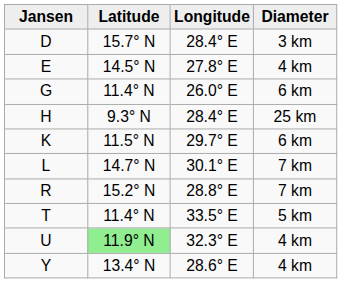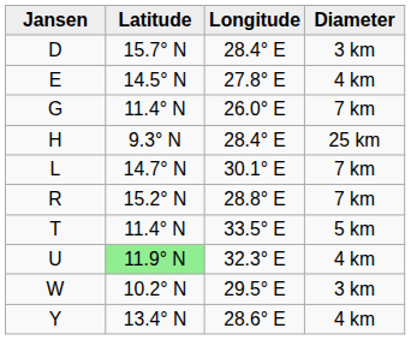 <table class="wikitable">
 <tr>
 <th width="25%" style="background:#eeeeee;">Jansen</th>
 <th width="25%" style="background:#eeeeee;">Latitude</th>
 <th width="25%" style="background:#eeeeee;">Longitude</th>
 <th width="25%" style="background:#eeeeee;">Diameter</th>
 </tr>
 <tr>
 <td align="center">D</td>
 <td align="center">15.7° N</td>
 <td align="center">28.4° E</td>
 <td align="center">3 km</td>
 </tr>
 <tr>
 <td align="center">E</td>
 <td align="center">14.5° N</td>
 <td align="center">27.8° E</td>
 <td align="center">4 km</td>
 </tr>
 <tr>
 <td align="center">G</td>
 <td align="center">11.4° N</td>
 <td align="center">26.0° E</td>
-<td align="center">6 km</td>
+<td align="center">7 km</td>
 </tr>
 <tr>
 <td align="center">H</td>
 <td align="center">9.3° N</td>
 <td align="center">28.4° E</td>
 <td align="center">25 km</td>
-</tr>
-<tr>
-<td align="center">K</td>
-<td align="center">11.5° N</td>
-<td align="center">29.7° E</td>
-<td align="center">6 km</td>
 </tr>
 <tr>
 <td align="center">L</td>
 <td align="center">14.7° N</td>
 <td align="center">30.1° E</td>
 <td align="center">7 km</td>
 </tr>
 <tr>
 <td align="center">R</td>
 <td align="center">15.2° N</td>
 <td align="center">28.8° E</td>
 <td align="center">7 km</td>
 </tr>
 <tr>
 <td align="center">T</td>
 <td align="center">11.4° N</td>
 <td align="center">33.5° E</td>
 <td align="center">5 km</td>
 </tr>
 <tr>
 <td align="center">U</td>
 <td align="center" style="background: lightgreen;">11.9° N</td>
 <td align="center">32.3° E</td>
 <td align="center">4 km</td>
 </tr>
 <tr>
+<td align="center">W</td>
+<td align="center">10.2° N</td>
+<td align="center">29.5° E</td>
+<td align="center">3 km</td>
+</tr>
+<tr>
 <td align="center">Y</td>
 <td align="center">13.4° N</td>
 <td align="center">28.6° E</td>
 <td align="center">4 km</td>
 </tr>
 </table>
